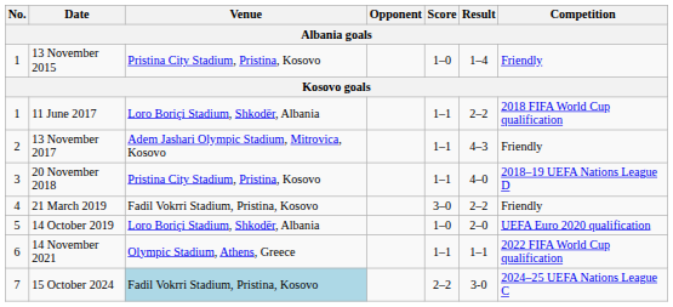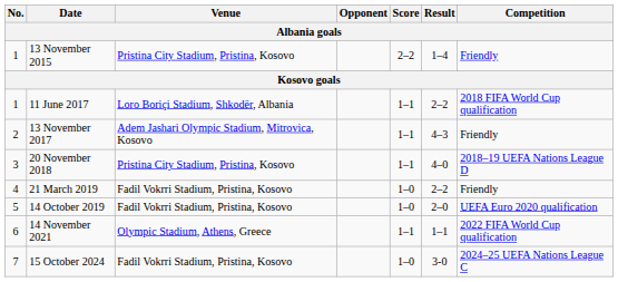 <table class="wikitable sortable">
 <tr>
 <th scope="col">No.</th>
 <th scope="col" data-sort-type="date">Date</th>
 <th scope="col">Venue</th>
 <th scope="col">Opponent</th>
 <th scope="col">Score</th>
 <th scope="col">Result</th>
 <th scope="col">Competition</th>
 </tr>
 <tr>
 <th colspan="7">Albania goals</th>
 </tr>
 <tr>
 <td style="text-align:center">1</td>
 <td>13 November 2015</td>
 <td><a href='#'>Pristina City Stadium</a>, <a href='#'>Pristina</a>, Kosovo</td>
 <td></td>
-<td style="text-align:center">1–0</td>
+<td style="text-align:center">2–2</td>
 <td style="text-align:center">1–4</td>
 <td><a href='#'>Friendly</a></td>
 </tr>
 <tr>
 <th colspan="7">Kosovo goals</th>
 </tr>
 <tr>
 <td style="text-align:center">1</td>
 <td>11 June 2017</td>
 <td><a href='#'>Loro Boriçi Stadium</a>, <a href='#'>Shkodër</a>, Albania</td>
 <td></td>
 <td style="text-align:center">1–1</td>
 <td style="text-align:center">2–2</td>
 <td><a href='#'>2018 FIFA World Cup qualification</a></td>
 </tr>
 <tr>
 <td style="text-align:center">2</td>
 <td>13 November 2017</td>
 <td><a href='#'>Adem Jashari Olympic Stadium</a>, <a href='#'>Mitrovica</a>, Kosovo</td>
 <td></td>
 <td style="text-align:center">1–1</td>
 <td style="text-align:center">4–3</td>
 <td>Friendly</td>
 </tr>
 <tr>
 <td style="text-align:center">3</td>
 <td>20 November 2018</td>
 <td><a href='#'>Pristina City Stadium</a>, <a href='#'>Pristina</a>, Kosovo</td>
 <td></td>
 <td style="text-align:center">1–1</td>
 <td style="text-align:center">4–0</td>
 <td><a href='#'>2018–19 UEFA Nations League D</a></td>
 </tr>
 <tr>
 <td style="text-align:center">4</td>
 <td>21 March 2019</td>
 <td>Fadil Vokrri Stadium, Pristina, Kosovo</td>
 <td></td>
-<td style="text-align:center">3–0</td>
+<td style="text-align:center">1–0</td>
 <td style="text-align:center">2–2</td>
 <td>Friendly</td>
 </tr>
 <tr>
 <td style="text-align:center">5</td>
 <td>14 October 2019</td>
-<td><a href='#'>Loro Boriçi Stadium</a>, <a href='#'>Shkodër</a>, Albania</td>
+<td>Fadil Vokrri Stadium, Pristina, Kosovo</td>
 <td></td>
 <td style="text-align:center">1–0</td>
 <td style="text-align:center">2–0</td>
 <td><a href='#'>UEFA Euro 2020 qualification</a></td>
 </tr>
 <tr>
 <td style="text-align:center">6</td>
 <td>14 November 2021</td>
 <td><a href='#'>Olympic Stadium</a>, <a href='#'>Athens</a>, Greece</td>
 <td></td>
 <td style="text-align:center">1–1</td>
 <td style="text-align:center">1–1</td>
 <td><a href='#'>2022 FIFA World Cup qualification</a></td>
 </tr>
 <tr>
 <td style="text-align:center">7</td>
 <td>15 October 2024</td>
-<td style="background: lightblue;">Fadil Vokrri Stadium, Pristina, Kosovo</td>
+<td>Fadil Vokrri Stadium, Pristina, Kosovo</td>
 <td></td>
-<td style="text-align:center">2–2</td>
+<td style="text-align:center">1–0</td>
 <td style="text-align:center">3-0</td>
 <td><a href='#'>2024–25 UEFA Nations League C</a></td>
 </tr>
 </table>
